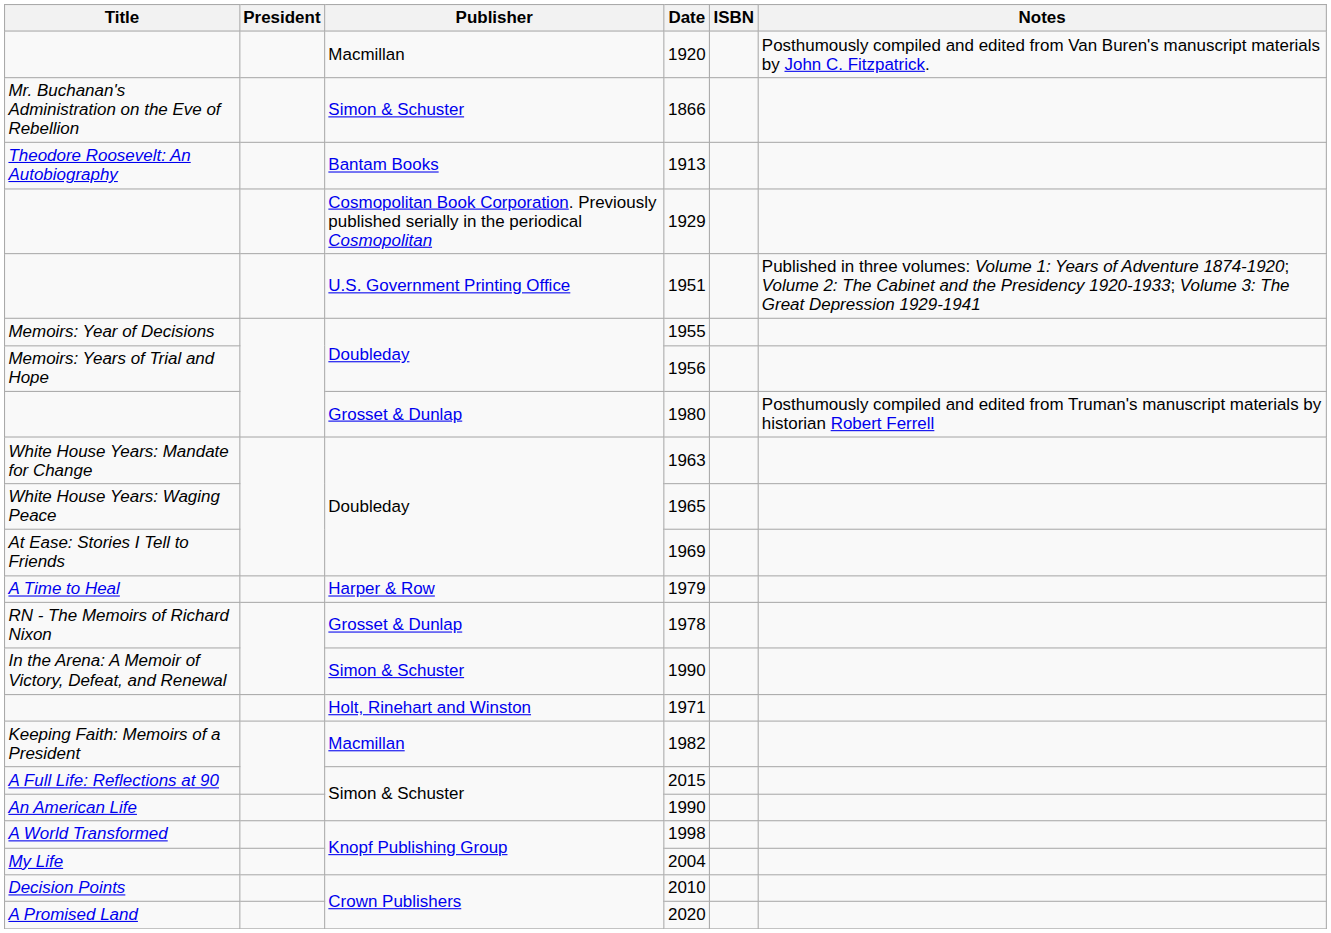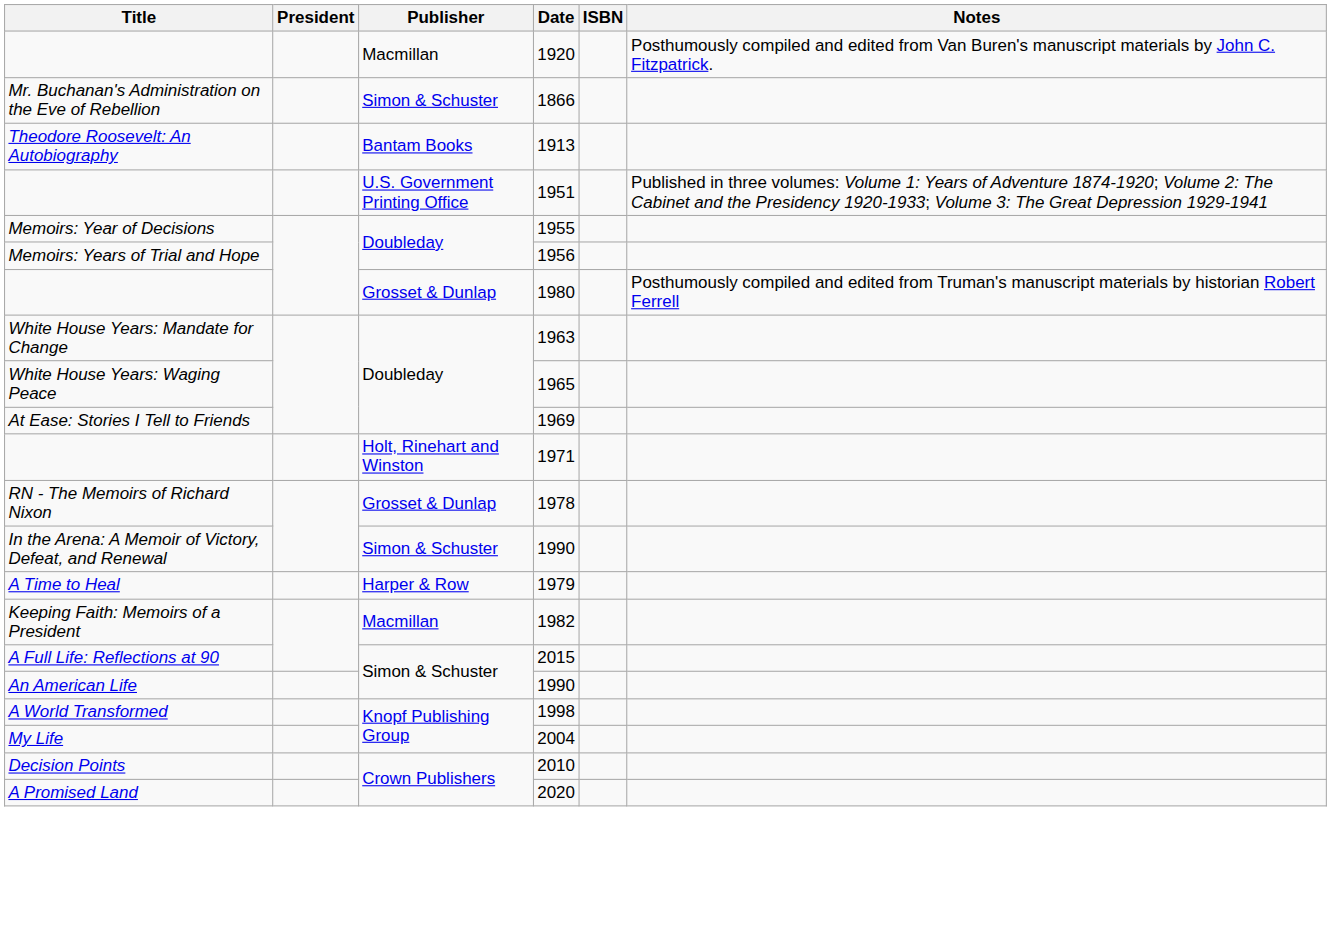 <table class="wikitable sortable">
 <tr>
 <th>Title</th>
 <th>President</th>
 <th>Publisher</th>
 <th>Date</th>
 <th class=unsortable>ISBN</th>
 <th>Notes</th>
 </tr>
 <tr>
 <td></td>
 <td></td>
 <td>Macmillan</td>
 <td>1920</td>
 <td></td>
 <td>Posthumously compiled and edited from Van Buren's manuscript materials by <a href='#'>John C. Fitzpatrick</a>. </td>
 </tr>
 <tr>
 <td><em>Mr. Buchanan's Administration on the Eve of Rebellion</em></td>
 <td></td>
 <td><a href='#'>Simon & Schuster</a></td>
 <td>1866</td>
 <td></td>
 <td></td>
 </tr>
 <tr>
 <td><em><a href='#'>Theodore Roosevelt: An Autobiography</a></em></td>
 <td></td>
 <td><a href='#'>Bantam Books</a></td>
 <td>1913</td>
-<td></td>
-<td></td>
-</tr>
-<tr>
-<td></td>
-<td></td>
-<td><a href='#'>Cosmopolitan Book Corporation</a>. Previously published serially in the periodical <em><a href='#'>Cosmopolitan</a></em></td>
-<td>1929</td>
 <td></td>
 <td></td>
 </tr>
 <tr>
 <td></td>
 <td></td>
 <td><a href='#'>U.S. Government Printing Office</a></td>
 <td>1951</td>
 <td></td>
 <td>Published in three volumes: <em>Volume 1: Years of Adventure 1874-1920</em>; <em>Volume 2: The Cabinet and the Presidency 1920-1933</em>; <em>Volume 3: The Great Depression 1929-1941</em></td>
 </tr>
 <tr>
 <td><em>Memoirs: Year of Decisions</em></td>
 <td rowspan="3"></td>
 <td rowspan="2"><a href='#'>Doubleday</a></td>
 <td>1955</td>
 <td></td>
 <td></td>
 </tr>
 <tr>
 <td><em>Memoirs: Years of Trial and Hope</em></td>
 <td>1956</td>
 <td></td>
 <td></td>
 </tr>
 <tr>
 <td></td>
 <td><a href='#'>Grosset & Dunlap</a></td>
 <td>1980</td>
 <td></td>
 <td>Posthumously compiled and edited from Truman's manuscript materials by historian <a href='#'>Robert Ferrell</a></td>
 </tr>
 <tr>
 <td><em>White House Years: Mandate for Change</em></td>
 <td rowspan="3"></td>
 <td rowspan="3">Doubleday</td>
 <td>1963</td>
 <td></td>
 <td></td>
 </tr>
 <tr>
 <td><em>White House Years: Waging Peace</em></td>
 <td>1965</td>
 <td></td>
 <td></td>
 </tr>
 <tr>
 <td><em>At Ease: Stories I Tell to Friends</em></td>
 <td>1969</td>
 <td></td>
 <td></td>
 </tr>
 <tr>
-<td><em><a href='#'>A Time to Heal</a></em></td>
 <td></td>
-<td><a href='#'>Harper & Row</a></td>
-<td>1979</td>
+<td></td>
+<td><a href='#'>Holt, Rinehart and Winston</a></td>
+<td>1971</td>
 <td></td>
 <td></td>
 </tr>
 <tr>
 <td><em>RN - The Memoirs of Richard Nixon</em></td>
 <td rowspan="2"></td>
 <td><a href='#'>Grosset & Dunlap</a></td>
 <td>1978</td>
 <td></td>
 <td></td>
 </tr>
 <tr>
 <td><em>In the Arena: A Memoir of Victory, Defeat, and Renewal</em></td>
 <td><a href='#'>Simon & Schuster</a></td>
 <td>1990</td>
 <td></td>
 <td></td>
 </tr>
 <tr>
+<td><em><a href='#'>A Time to Heal</a></em></td>
 <td></td>
-<td></td>
-<td><a href='#'>Holt, Rinehart and Winston</a></td>
-<td>1971</td>
+<td><a href='#'>Harper & Row</a></td>
+<td>1979</td>
 <td></td>
 <td></td>
 </tr>
 <tr>
 <td><em>Keeping Faith: Memoirs of a President</em></td>
 <td rowspan="2"></td>
 <td><a href='#'>Macmillan</a></td>
 <td>1982</td>
 <td></td>
 <td></td>
 </tr>
 <tr>
 <td><em><a href='#'>A Full Life: Reflections at 90</a></em></td>
 <td rowspan="2">Simon & Schuster</td>
 <td>2015</td>
 <td></td>
 <td></td>
 </tr>
 <tr>
 <td><em><a href='#'>An American Life</a></em></td>
 <td></td>
 <td>1990</td>
 <td></td>
 <td></td>
 </tr>
 <tr>
 <td><em><a href='#'>A World Transformed</a></em></td>
 <td></td>
 <td rowspan="2"><a href='#'>Knopf Publishing Group</a></td>
 <td>1998</td>
 <td></td>
 <td></td>
 </tr>
 <tr>
 <td><em><a href='#'>My Life</a></em></td>
 <td></td>
 <td>2004</td>
 <td></td>
 <td></td>
 </tr>
 <tr>
 <td><em><a href='#'>Decision Points</a></em></td>
 <td></td>
 <td rowspan="2"><a href='#'>Crown Publishers</a></td>
 <td>2010</td>
 <td></td>
 <td></td>
 </tr>
 <tr>
 <td><em><a href='#'>A Promised Land</a></em></td>
 <td></td>
 <td>2020</td>
 <td></td>
 <td></td>
 </tr>
 </table>
